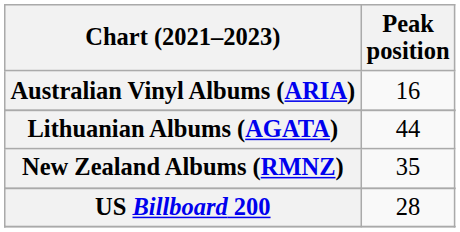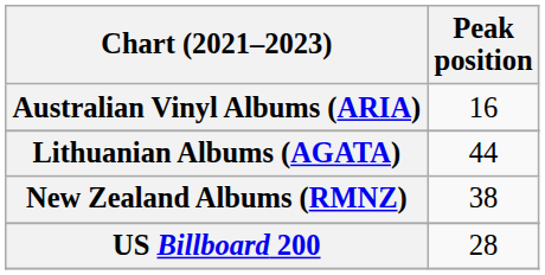 <table class="wikitable sortable plainrowheaders" style="text-align:center">
 <tr>
 <th scope="col">Chart (2021–2023)</th>
 <th scope="col">Peak<br> position</th>
 </tr>
 <tr>
 <th scope="row">Australian Vinyl Albums (<a href='#'>ARIA</a>)</th>
 <td>16</td>
 </tr>
 <tr>
 </tr>
 <tr>
 </tr>
 <tr>
 <th scope="row">Lithuanian Albums (<a href='#'>AGATA</a>)</th>
 <td>44</td>
 </tr>
 <tr>
 <th scope="row">New Zealand Albums (<a href='#'>RMNZ</a>)</th>
-<td>35</td>
+<td>38</td>
 </tr>
 <tr>
 </tr>
 <tr>
 <th scope="row">US <a href='#'><em>Billboard</em> 200</a></th>
 <td>28</td>
 </tr>
 <tr>
 </tr>
 <tr>
 </tr>
 </table>
